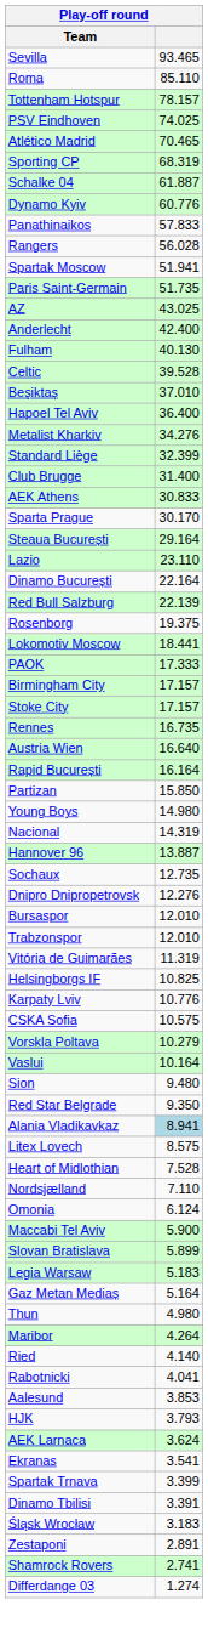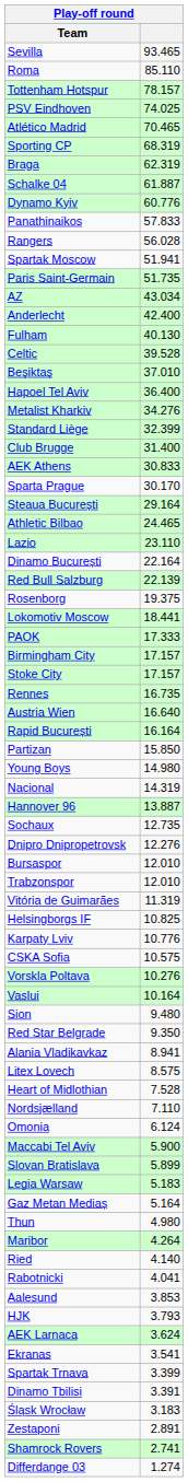 <table class="wikitable">
 <tr>
 <th colspan=2><a href='#'>Play-off round</a></th>
 </tr>
 <tr>
 <th width=175>Team</th>
 <th width=50></th>
 </tr>
 <tr>
 <td> <a href='#'>Sevilla</a></td>
 <td align=right>93.465</td>
 </tr>
 <tr>
 <td> <a href='#'>Roma</a></td>
 <td align=right>85.110</td>
 </tr>
 <tr style="background:#cfc;">
 <td> <a href='#'>Tottenham Hotspur</a></td>
 <td align=right>78.157</td>
 </tr>
 <tr style="background:#cfc;">
 <td> <a href='#'>PSV Eindhoven</a></td>
 <td align=right>74.025</td>
 </tr>
 <tr style="background:#cfc;">
 <td> <a href='#'>Atlético Madrid</a></td>
 <td align=right>70.465</td>
 </tr>
 <tr style="background:#cfc;">
 <td> <a href='#'>Sporting CP</a></td>
 <td align=right>68.319</td>
 </tr>
 <tr style="background:#cfc;">
+<td> <a href='#'>Braga</a></td>
+<td align=right>62.319</td>
+</tr>
+<tr style="background:#cfc;">
 <td> <a href='#'>Schalke 04</a></td>
 <td align=right>61.887</td>
 </tr>
 <tr style="background:#cfc;">
 <td> <a href='#'>Dynamo Kyiv</a></td>
 <td align=right>60.776</td>
 </tr>
 <tr>
 <td> <a href='#'>Panathinaikos</a></td>
 <td align=right>57.833</td>
 </tr>
 <tr>
 <td> <a href='#'>Rangers</a></td>
 <td align=right>56.028</td>
 </tr>
 <tr>
 <td> <a href='#'>Spartak Moscow</a></td>
 <td align=right>51.941</td>
 </tr>
 <tr style="background:#cfc;">
 <td> <a href='#'>Paris Saint-Germain</a></td>
 <td align=right>51.735</td>
 </tr>
 <tr style="background:#cfc;">
 <td> <a href='#'>AZ</a></td>
-<td align=right>43.025</td>
+<td align=right>43.034</td>
 </tr>
 <tr style="background:#cfc;">
 <td> <a href='#'>Anderlecht</a></td>
 <td align=right>42.400</td>
 </tr>
 <tr style="background:#cfc;">
 <td> <a href='#'>Fulham</a></td>
 <td align=right>40.130</td>
 </tr>
 <tr style="background:#cfc;">
 <td> <a href='#'>Celtic</a></td>
 <td align=right>39.528</td>
 </tr>
 <tr style="background:#cfc;">
 <td> <a href='#'>Beşiktaş</a></td>
 <td align=right>37.010</td>
 </tr>
 <tr style="background:#cfc;">
 <td> <a href='#'>Hapoel Tel Aviv</a></td>
 <td align=right>36.400</td>
 </tr>
 <tr style="background:#cfc;">
 <td> <a href='#'>Metalist Kharkiv</a></td>
 <td align=right>34.276</td>
 </tr>
 <tr style="background:#cfc;">
 <td> <a href='#'>Standard Liège</a></td>
 <td align=right>32.399</td>
 </tr>
 <tr style="background:#cfc;">
 <td> <a href='#'>Club Brugge</a></td>
 <td align=right>31.400</td>
 </tr>
 <tr style="background:#cfc;">
 <td> <a href='#'>AEK Athens</a></td>
 <td align=right>30.833</td>
 </tr>
 <tr>
 <td> <a href='#'>Sparta Prague</a></td>
 <td align=right>30.170</td>
 </tr>
 <tr style="background:#cfc;">
 <td> <a href='#'>Steaua București</a></td>
 <td align=right>29.164</td>
+</tr>
+<tr style="background:#cfc;">
+<td> <a href='#'>Athletic Bilbao</a></td>
+<td align=right>24.465</td>
 </tr>
 <tr style="background:#cfc;">
 <td> <a href='#'>Lazio</a></td>
 <td align=right>23.110</td>
 </tr>
 <tr>
 <td> <a href='#'>Dinamo București</a></td>
 <td align=right>22.164</td>
 </tr>
 <tr style="background:#cfc;">
 <td> <a href='#'>Red Bull Salzburg</a></td>
 <td align=right>22.139</td>
 </tr>
 <tr>
 <td> <a href='#'>Rosenborg</a></td>
 <td align=right>19.375</td>
 </tr>
 <tr style="background:#cfc;">
 <td> <a href='#'>Lokomotiv Moscow</a></td>
 <td align=right>18.441</td>
 </tr>
 <tr style="background:#cfc;">
 <td> <a href='#'>PAOK</a></td>
 <td align=right>17.333</td>
 </tr>
 <tr style="background:#cfc;">
 <td> <a href='#'>Birmingham City</a></td>
 <td align=right>17.157</td>
 </tr>
 <tr style="background:#cfc;">
 <td> <a href='#'>Stoke City</a></td>
 <td align=right>17.157</td>
 </tr>
 <tr style="background:#cfc;">
 <td> <a href='#'>Rennes</a></td>
 <td align=right>16.735</td>
 </tr>
 <tr style="background:#cfc;">
 <td> <a href='#'>Austria Wien</a></td>
 <td align=right>16.640</td>
 </tr>
 <tr style="background:#cfc;">
 <td> <a href='#'>Rapid București</a></td>
 <td align=right>16.164</td>
 </tr>
 <tr>
 <td> <a href='#'>Partizan</a></td>
 <td align=right>15.850</td>
 </tr>
 <tr>
 <td> <a href='#'>Young Boys</a></td>
 <td align=right>14.980</td>
 </tr>
 <tr>
 <td> <a href='#'>Nacional</a></td>
 <td align=right>14.319</td>
 </tr>
 <tr style="background:#cfc;">
 <td> <a href='#'>Hannover 96</a></td>
 <td align=right>13.887</td>
 </tr>
 <tr>
 <td> <a href='#'>Sochaux</a></td>
 <td align=right>12.735</td>
 </tr>
 <tr>
 <td> <a href='#'>Dnipro Dnipropetrovsk</a></td>
 <td align=right>12.276</td>
 </tr>
 <tr>
 <td> <a href='#'>Bursaspor</a></td>
 <td align=right>12.010</td>
 </tr>
 <tr>
 <td> <a href='#'>Trabzonspor</a></td>
 <td align=right>12.010</td>
 </tr>
 <tr>
 <td> <a href='#'>Vitória de Guimarães</a></td>
 <td align=right>11.319</td>
 </tr>
 <tr>
 <td> <a href='#'>Helsingborgs IF</a></td>
 <td align=right>10.825</td>
 </tr>
 <tr>
 <td> <a href='#'>Karpaty Lviv</a></td>
 <td align=right>10.776</td>
 </tr>
 <tr>
 <td> <a href='#'>CSKA Sofia</a></td>
 <td align=right>10.575</td>
 </tr>
 <tr style="background:#cfc;">
 <td> <a href='#'>Vorskla Poltava</a></td>
-<td align=right>10.279</td>
+<td align=right>10.276</td>
 </tr>
 <tr style="background:#cfc;">
 <td> <a href='#'>Vaslui</a></td>
 <td align=right>10.164</td>
 </tr>
 <tr>
 <td> <a href='#'>Sion</a></td>
 <td align=right>9.480</td>
 </tr>
 <tr>
 <td> <a href='#'>Red Star Belgrade</a></td>
 <td align=right>9.350</td>
 </tr>
 <tr>
 <td> <a href='#'>Alania Vladikavkaz</a></td>
-<td align=right style="background: lightblue;">8.941</td>
+<td align=right>8.941</td>
 </tr>
 <tr>
 <td> <a href='#'>Litex Lovech</a></td>
 <td align=right>8.575</td>
 </tr>
 <tr>
 <td> <a href='#'>Heart of Midlothian</a></td>
 <td align=right>7.528</td>
 </tr>
 <tr>
 <td> <a href='#'>Nordsjælland</a></td>
 <td align=right>7.110</td>
 </tr>
 <tr>
 <td> <a href='#'>Omonia</a></td>
 <td align=right>6.124</td>
 </tr>
 <tr style="background:#cfc;">
 <td> <a href='#'>Maccabi Tel Aviv</a></td>
 <td align=right>5.900</td>
 </tr>
 <tr style="background:#cfc;">
 <td> <a href='#'>Slovan Bratislava</a></td>
 <td align=right>5.899</td>
 </tr>
 <tr style="background:#cfc;">
 <td> <a href='#'>Legia Warsaw</a></td>
 <td align=right>5.183</td>
 </tr>
 <tr>
 <td> <a href='#'>Gaz Metan Mediaș</a></td>
 <td align=right>5.164</td>
 </tr>
 <tr>
 <td> <a href='#'>Thun</a></td>
 <td align=right>4.980</td>
 </tr>
 <tr style="background:#cfc;">
 <td> <a href='#'>Maribor</a></td>
 <td align=right>4.264</td>
 </tr>
 <tr>
 <td> <a href='#'>Ried</a></td>
 <td align=right>4.140</td>
 </tr>
 <tr>
 <td> <a href='#'>Rabotnicki</a></td>
 <td align=right>4.041</td>
 </tr>
 <tr>
 <td> <a href='#'>Aalesund</a></td>
 <td align=right>3.853</td>
 </tr>
 <tr>
 <td> <a href='#'>HJK</a></td>
 <td align=right>3.793</td>
 </tr>
 <tr style="background:#cfc;">
 <td> <a href='#'>AEK Larnaca</a></td>
 <td align=right>3.624</td>
 </tr>
 <tr>
 <td> <a href='#'>Ekranas</a></td>
 <td align=right>3.541</td>
 </tr>
 <tr>
 <td> <a href='#'>Spartak Trnava</a></td>
 <td align=right>3.399</td>
 </tr>
 <tr>
 <td> <a href='#'>Dinamo Tbilisi</a></td>
 <td align=right>3.391</td>
 </tr>
 <tr>
 <td> <a href='#'>Śląsk Wrocław</a></td>
 <td align=right>3.183</td>
 </tr>
 <tr>
 <td> <a href='#'>Zestaponi</a></td>
 <td align=right>2.891</td>
 </tr>
 <tr style="background:#cfc;">
 <td> <a href='#'>Shamrock Rovers</a></td>
 <td align=right>2.741</td>
 </tr>
 <tr>
 <td> <a href='#'>Differdange 03</a></td>
 <td align=right>1.274</td>
 </tr>
 </table>
